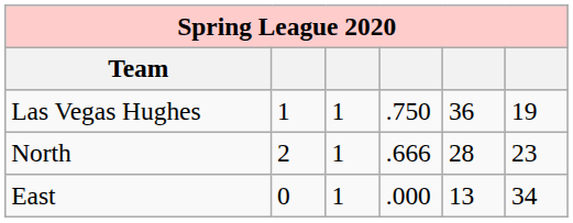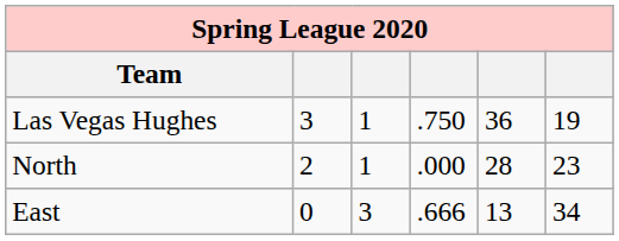 <table class="wikitable" style="font-size: 95%;">
 <tr>
 <th colspan="10" style="background:#fcc; text-align:center; vertical-align:middle;">Spring League 2020</th>
 </tr>
 <tr>
 <th style="width:150px;">Team</th>
 <th width="25"></th>
 <th width="25"></th>
 <th width="30"></th>
 <th width="30"></th>
 <th width="30"></th>
 </tr>
 <tr>
 <td>Las Vegas Hughes</td>
-<td>1</td>
+<td>3</td>
 <td>1</td>
 <td>.750</td>
 <td>36</td>
 <td>19</td>
 </tr>
 <tr>
 <td>North</td>
 <td>2</td>
 <td>1</td>
-<td>.666</td>
+<td>.000</td>
 <td>28</td>
 <td>23</td>
 </tr>
 <tr>
 <td>East</td>
 <td>0</td>
-<td>1</td>
-<td>.000</td>
+<td>3</td>
+<td>.666</td>
 <td>13</td>
 <td>34</td>
 </tr>
 </table>
